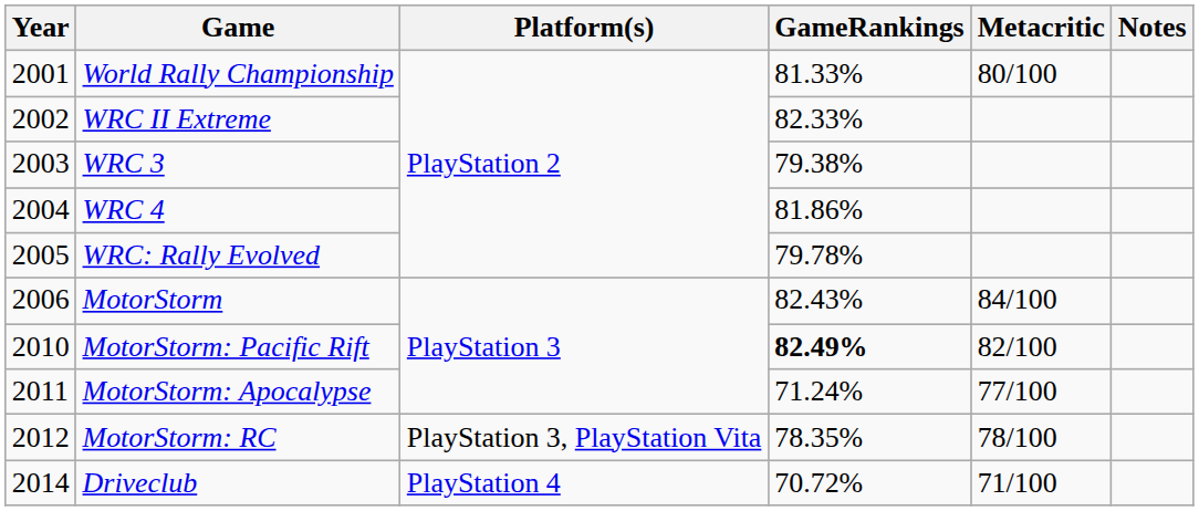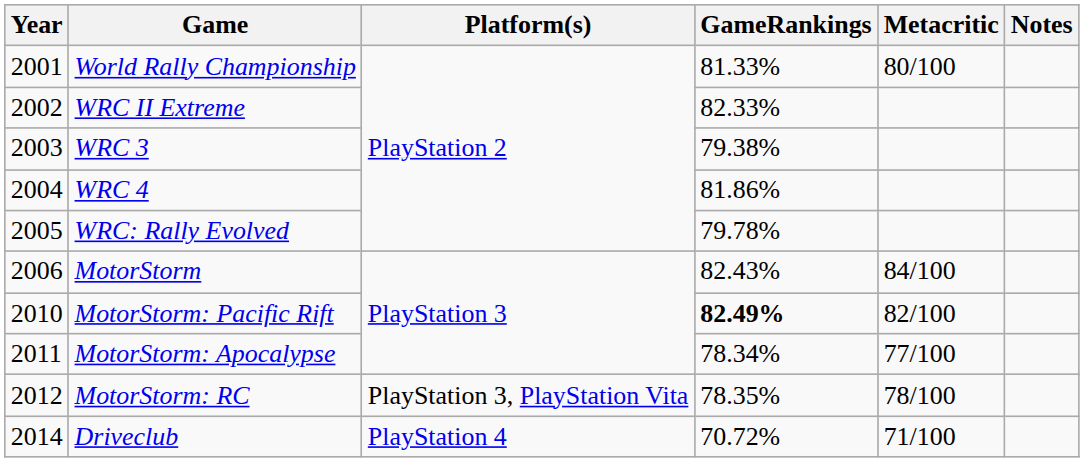 <table class="wikitable">
 <tr>
 <th>Year</th>
 <th>Game</th>
 <th>Platform(s)</th>
 <th>GameRankings</th>
 <th>Metacritic</th>
 <th>Notes</th>
 </tr>
 <tr>
 <td>2001</td>
 <td><em><a href='#'>World Rally Championship</a></em></td>
 <td rowspan="5"><a href='#'>PlayStation 2</a></td>
 <td>81.33%</td>
 <td>80/100</td>
 <td></td>
 </tr>
 <tr>
 <td>2002</td>
 <td><em><a href='#'>WRC II Extreme</a></em></td>
 <td>82.33%</td>
 <td></td>
 <td></td>
 </tr>
 <tr>
 <td>2003</td>
 <td><em><a href='#'>WRC 3</a></em></td>
 <td>79.38%</td>
 <td></td>
 <td></td>
 </tr>
 <tr>
 <td>2004</td>
 <td><em><a href='#'>WRC 4</a></em></td>
 <td>81.86%</td>
 <td></td>
 <td></td>
 </tr>
 <tr>
 <td>2005</td>
 <td><em><a href='#'>WRC: Rally Evolved</a></em></td>
 <td>79.78%</td>
 <td></td>
 <td></td>
 </tr>
 <tr>
 <td>2006</td>
 <td><em><a href='#'>MotorStorm</a></em></td>
 <td rowspan="3"><a href='#'>PlayStation 3</a></td>
 <td>82.43%</td>
 <td>84/100</td>
 <td></td>
 </tr>
 <tr>
 <td>2010</td>
 <td><em><a href='#'>MotorStorm: Pacific Rift</a></em></td>
 <td><strong>82.49%</strong></td>
 <td>82/100</td>
 <td></td>
 </tr>
 <tr>
 <td>2011</td>
 <td><em><a href='#'>MotorStorm: Apocalypse</a></em></td>
-<td>71.24%</td>
+<td>78.34%</td>
 <td>77/100</td>
 <td></td>
 </tr>
 <tr>
 <td>2012</td>
 <td><em><a href='#'>MotorStorm: RC</a></em></td>
 <td>PlayStation 3, <a href='#'>PlayStation Vita</a></td>
 <td>78.35%</td>
 <td>78/100</td>
 <td></td>
 </tr>
 <tr>
 <td>2014</td>
 <td><em><a href='#'>Driveclub</a></em></td>
 <td><a href='#'>PlayStation 4</a></td>
 <td>70.72%</td>
 <td>71/100</td>
 <td></td>
 </tr>
 </table>
